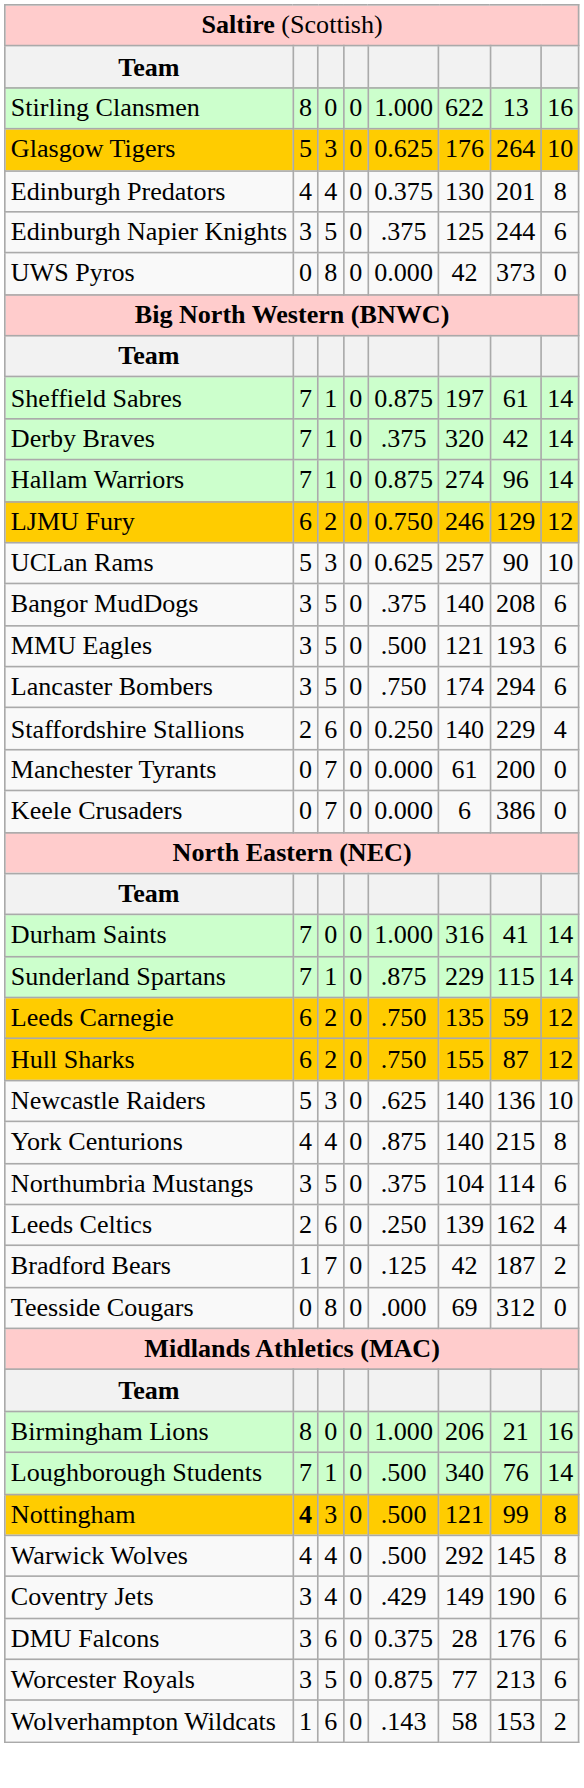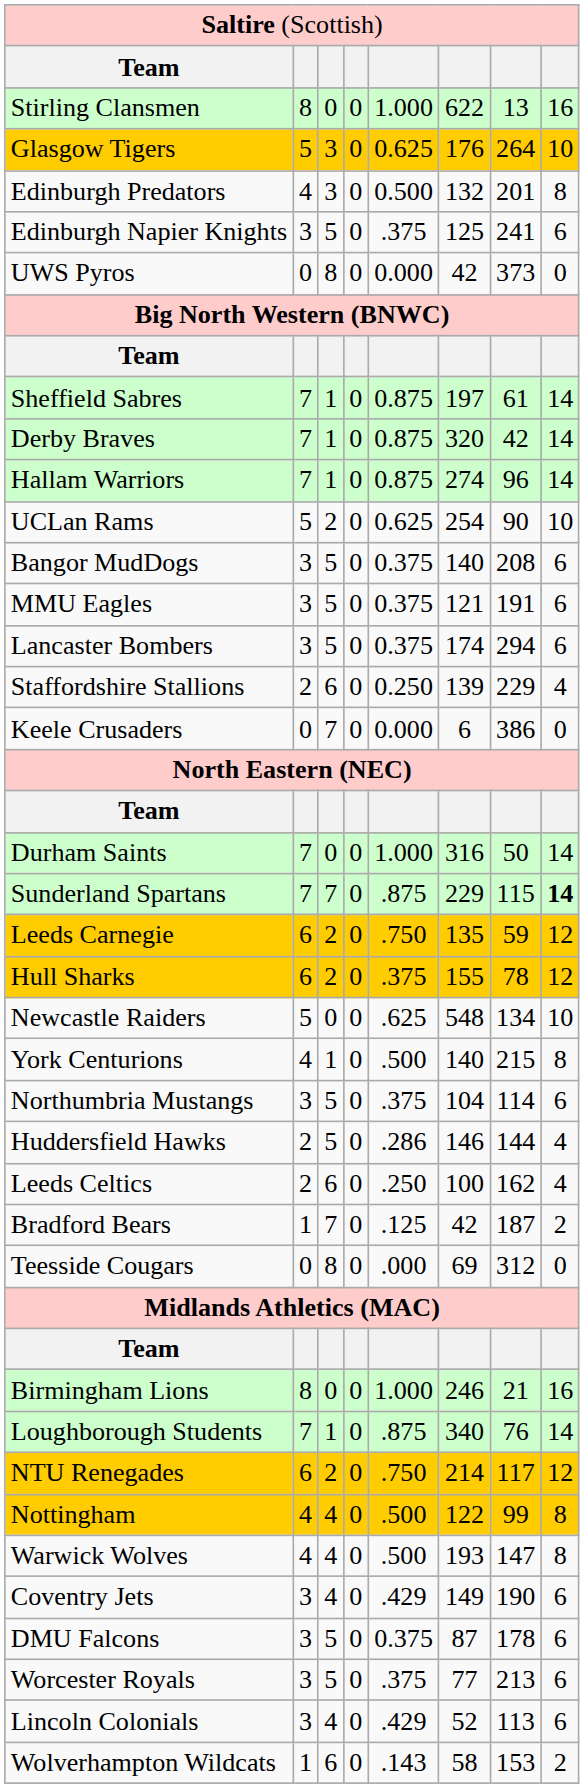 <table class="wikitable">
 <tr style="background:#fcc;">
 <td colspan="8" style="text-align:center;"><strong>Saltire</strong> (Scottish)</td>
 </tr>
 <tr style="background:#efefef;">
 <th>Team</th>
 <th></th>
 <th></th>
 <th></th>
 <th></th>
 <th></th>
 <th></th>
 <th></th>
 </tr>
 <tr style="text-align:center; background:#cfc;">
 <td align="left">Stirling Clansmen</td>
 <td>8</td>
 <td>0</td>
 <td>0</td>
 <td>1.000</td>
 <td>622</td>
 <td>13</td>
 <td>16</td>
 </tr>
 <tr style="text-align:center; background:#FFCC00">
 <td align="left">Glasgow Tigers</td>
 <td>5</td>
 <td>3</td>
 <td>0</td>
 <td>0.625</td>
 <td>176</td>
 <td>264</td>
 <td>10</td>
 </tr>
 <tr style="text-align:center;">
 <td align="left">Edinburgh Predators</td>
 <td>4</td>
-<td>4</td>
+<td>3</td>
 <td>0</td>
-<td>0.375</td>
-<td>130</td>
+<td>0.500</td>
+<td>132</td>
 <td>201</td>
 <td>8</td>
 </tr>
 <tr style="text-align:center;">
 <td align="left">Edinburgh Napier Knights</td>
 <td>3</td>
 <td>5</td>
 <td>0</td>
 <td>.375</td>
 <td>125</td>
-<td>244</td>
+<td>241</td>
 <td>6</td>
 </tr>
 <tr style="text-align:center;">
 <td align="left">UWS Pyros</td>
 <td>0</td>
 <td>8</td>
 <td>0</td>
 <td>0.000</td>
 <td>42</td>
 <td>373</td>
 <td>0</td>
 </tr>
 <tr style="background:#fcc;">
 <td colspan="8" style="text-align:center;"><strong>Big North Western (BNWC)</strong></td>
 </tr>
 <tr style="background:#efefef;">
 <th>Team</th>
 <th></th>
 <th></th>
 <th></th>
 <th></th>
 <th></th>
 <th></th>
 <th></th>
 </tr>
 <tr style="text-align:center; background:#cfc;">
 <td align="left">Sheffield Sabres</td>
 <td>7</td>
 <td>1</td>
 <td>0</td>
 <td>0.875</td>
 <td>197</td>
 <td>61</td>
 <td>14</td>
 </tr>
 <tr style="text-align:center; background:#cfc;">
 <td align="left">Derby Braves</td>
 <td>7</td>
 <td>1</td>
 <td>0</td>
-<td>.375</td>
+<td>0.875</td>
 <td>320</td>
 <td>42</td>
 <td>14</td>
 </tr>
 <tr style="text-align:center; background:#cfc;">
 <td align="left">Hallam Warriors</td>
 <td>7</td>
 <td>1</td>
 <td>0</td>
 <td>0.875</td>
 <td>274</td>
 <td>96</td>
 <td>14</td>
 </tr>
-<tr style="text-align:center; background:#FFCC00;">
-<td align="left">LJMU Fury</td>
-<td>6</td>
-<td>2</td>
-<td>0</td>
-<td>0.750</td>
-<td>246</td>
-<td>129</td>
-<td>12</td>
-</tr>
 <tr style="text-align:center;">
 <td align="left">UCLan Rams</td>
 <td>5</td>
-<td>3</td>
+<td>2</td>
 <td>0</td>
 <td>0.625</td>
-<td>257</td>
+<td>254</td>
 <td>90</td>
 <td>10</td>
 </tr>
 <tr style="text-align:center;">
 <td align="left">Bangor MudDogs</td>
 <td>3</td>
 <td>5</td>
 <td>0</td>
-<td>.375</td>
+<td>0.375</td>
 <td>140</td>
 <td>208</td>
 <td>6</td>
 </tr>
 <tr style="text-align:center;">
 <td align="left">MMU Eagles</td>
 <td>3</td>
 <td>5</td>
 <td>0</td>
-<td>.500</td>
+<td>0.375</td>
 <td>121</td>
-<td>193</td>
+<td>191</td>
 <td>6</td>
 </tr>
 <tr style="text-align:center;">
 <td align="left">Lancaster Bombers</td>
 <td>3</td>
 <td>5</td>
 <td>0</td>
-<td>.750</td>
+<td>0.375</td>
 <td>174</td>
 <td>294</td>
 <td>6</td>
 </tr>
 <tr style="text-align:center;">
 <td align="left">Staffordshire Stallions</td>
 <td>2</td>
 <td>6</td>
 <td>0</td>
 <td>0.250</td>
-<td>140</td>
+<td>139</td>
 <td>229</td>
 <td>4</td>
-</tr>
-<tr style="text-align:center;">
-<td align="left">Manchester Tyrants</td>
-<td>0</td>
-<td>7</td>
-<td>0</td>
-<td>0.000</td>
-<td>61</td>
-<td>200</td>
-<td>0</td>
 </tr>
 <tr style="text-align:center;">
 <td align="left">Keele Crusaders</td>
 <td>0</td>
 <td>7</td>
 <td>0</td>
 <td>0.000</td>
 <td>6</td>
 <td>386</td>
 <td>0</td>
 </tr>
 <tr style="background:#fcc;">
 <td colspan="8" style="text-align:center;"><strong>North Eastern (NEC)</strong></td>
 </tr>
 <tr style="background:#efefef;">
 <th>Team</th>
 <th></th>
 <th></th>
 <th></th>
 <th></th>
 <th></th>
 <th></th>
 <th></th>
 </tr>
 <tr style="text-align:center; background:#cfc;">
 <td align="left">Durham Saints</td>
 <td>7</td>
 <td>0</td>
 <td>0</td>
 <td>1.000</td>
 <td>316</td>
-<td>41</td>
+<td>50</td>
 <td>14</td>
 </tr>
 <tr style="text-align:center; background:#cfc;">
 <td align="left">Sunderland Spartans</td>
 <td>7</td>
-<td>1</td>
+<td>7</td>
 <td>0</td>
 <td>.875</td>
 <td>229</td>
 <td>115</td>
-<td>14</td>
+<td><strong>14</strong></td>
 </tr>
 <tr style="text-align:center; background:#FFCC00;">
 <td align="left">Leeds Carnegie</td>
 <td>6</td>
 <td>2</td>
 <td>0</td>
 <td>.750</td>
 <td>135</td>
 <td>59</td>
 <td>12</td>
 </tr>
 <tr style="text-align:center; background:#FFCC00;">
 <td align="left">Hull Sharks</td>
 <td>6</td>
 <td>2</td>
 <td>0</td>
-<td>.750</td>
+<td>.375</td>
 <td>155</td>
-<td>87</td>
+<td>78</td>
 <td>12</td>
 </tr>
 <tr style="text-align:center;">
 <td align="left">Newcastle Raiders</td>
 <td>5</td>
-<td>3</td>
+<td>0</td>
 <td>0</td>
 <td>.625</td>
-<td>140</td>
-<td>136</td>
+<td>548</td>
+<td>134</td>
 <td>10</td>
 </tr>
 <tr style="text-align:center;">
 <td align="left">York Centurions</td>
 <td>4</td>
-<td>4</td>
+<td>1</td>
 <td>0</td>
-<td>.875</td>
+<td>.500</td>
 <td>140</td>
 <td>215</td>
 <td>8</td>
 </tr>
 <tr style="text-align:center;">
 <td align="left">Northumbria Mustangs</td>
 <td>3</td>
 <td>5</td>
 <td>0</td>
 <td>.375</td>
 <td>104</td>
 <td>114</td>
 <td>6</td>
 </tr>
 <tr style="text-align:center;">
+<td align="left">Huddersfield Hawks</td>
+<td>2</td>
+<td>5</td>
+<td>0</td>
+<td>.286</td>
+<td>146</td>
+<td>144</td>
+<td>4</td>
+</tr>
+<tr style="text-align:center;">
 <td align="left">Leeds Celtics</td>
 <td>2</td>
 <td>6</td>
 <td>0</td>
 <td>.250</td>
-<td>139</td>
+<td>100</td>
 <td>162</td>
 <td>4</td>
 </tr>
 <tr style="text-align:center;">
 <td align="left">Bradford Bears</td>
 <td>1</td>
 <td>7</td>
 <td>0</td>
 <td>.125</td>
 <td>42</td>
 <td>187</td>
 <td>2</td>
 </tr>
 <tr style="text-align:center;">
 <td align="left">Teesside Cougars</td>
 <td>0</td>
 <td>8</td>
 <td>0</td>
 <td>.000</td>
 <td>69</td>
 <td>312</td>
 <td>0</td>
 </tr>
 <tr style="background:#fcc;">
 <td colspan="8" style="text-align:center;"><strong>Midlands Athletics (MAC)</strong></td>
 </tr>
 <tr style="background:#efefef;">
 <th>Team</th>
 <th></th>
 <th></th>
 <th></th>
 <th></th>
 <th></th>
 <th></th>
 <th></th>
 </tr>
 <tr style="text-align:center; background:#cfc;">
 <td align="left">Birmingham Lions</td>
 <td>8</td>
 <td>0</td>
 <td>0</td>
 <td>1.000</td>
-<td>206</td>
+<td>246</td>
 <td>21</td>
 <td>16</td>
 </tr>
 <tr style="text-align:center; background:#cfc;">
 <td align="left">Loughborough Students</td>
 <td>7</td>
 <td>1</td>
 <td>0</td>
-<td>.500</td>
+<td>.875</td>
 <td>340</td>
 <td>76</td>
 <td>14</td>
 </tr>
 <tr style="text-align:center; background:#FFCC00;">
+<td align="left">NTU Renegades</td>
+<td>6</td>
+<td>2</td>
+<td>0</td>
+<td>.750</td>
+<td>214</td>
+<td>117</td>
+<td>12</td>
+</tr>
+<tr style="text-align:center; background:#FFCC00;">
 <td align="left">Nottingham</td>
-<td><strong>4</strong></td>
-<td>3</td>
+<td>4</td>
+<td>4</td>
 <td>0</td>
 <td>.500</td>
-<td>121</td>
+<td>122</td>
 <td>99</td>
 <td>8</td>
 </tr>
 <tr style="text-align:center;">
 <td align="left">Warwick Wolves</td>
 <td>4</td>
 <td>4</td>
 <td>0</td>
 <td>.500</td>
-<td>292</td>
-<td>145</td>
+<td>193</td>
+<td>147</td>
 <td>8</td>
 </tr>
 <tr style="text-align:center;">
 <td align="left">Coventry Jets</td>
 <td>3</td>
 <td>4</td>
 <td>0</td>
 <td>.429</td>
 <td>149</td>
 <td>190</td>
 <td>6</td>
 </tr>
 <tr style="text-align:center;">
 <td align="left">DMU Falcons</td>
 <td>3</td>
-<td>6</td>
+<td>5</td>
 <td>0</td>
 <td>0.375</td>
-<td>28</td>
-<td>176</td>
+<td>87</td>
+<td>178</td>
 <td>6</td>
 </tr>
 <tr style="text-align:center;">
 <td align="left">Worcester Royals</td>
 <td>3</td>
 <td>5</td>
 <td>0</td>
-<td>0.875</td>
+<td>.375</td>
 <td>77</td>
 <td>213</td>
+<td>6</td>
+</tr>
+<tr style="text-align:center;">
+<td align="left">Lincoln Colonials</td>
+<td>3</td>
+<td>4</td>
+<td>0</td>
+<td>.429</td>
+<td>52</td>
+<td>113</td>
 <td>6</td>
 </tr>
 <tr style="text-align:center;">
 <td align="left">Wolverhampton Wildcats</td>
 <td>1</td>
 <td>6</td>
 <td>0</td>
 <td>.143</td>
 <td>58</td>
 <td>153</td>
 <td>2</td>
 </tr>
 </table>
